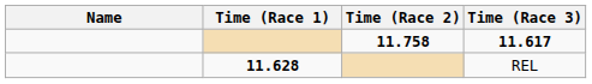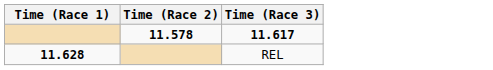 <table class="wikitable" style="text-align:center;">
 <tr>
-<th style="width:13em">Name</th>
 <th style="width:9em">Time (Race 1)</th>
 <th>Time (Race 2)</th>
 <th>Time (Race 3)</th>
 </tr>
 <tr>
-<td align=left></td>
 <td bgcolor=wheat></td>
-<td><strong>11.758</strong></td>
+<td><strong>11.578</strong></td>
 <td><strong>11.617</strong></td>
 </tr>
 <tr>
-<td align=left></td>
 <td><strong>11.628</strong></td>
 <td bgcolor=wheat></td>
 <td>REL</td>
 </tr>
 </table>
